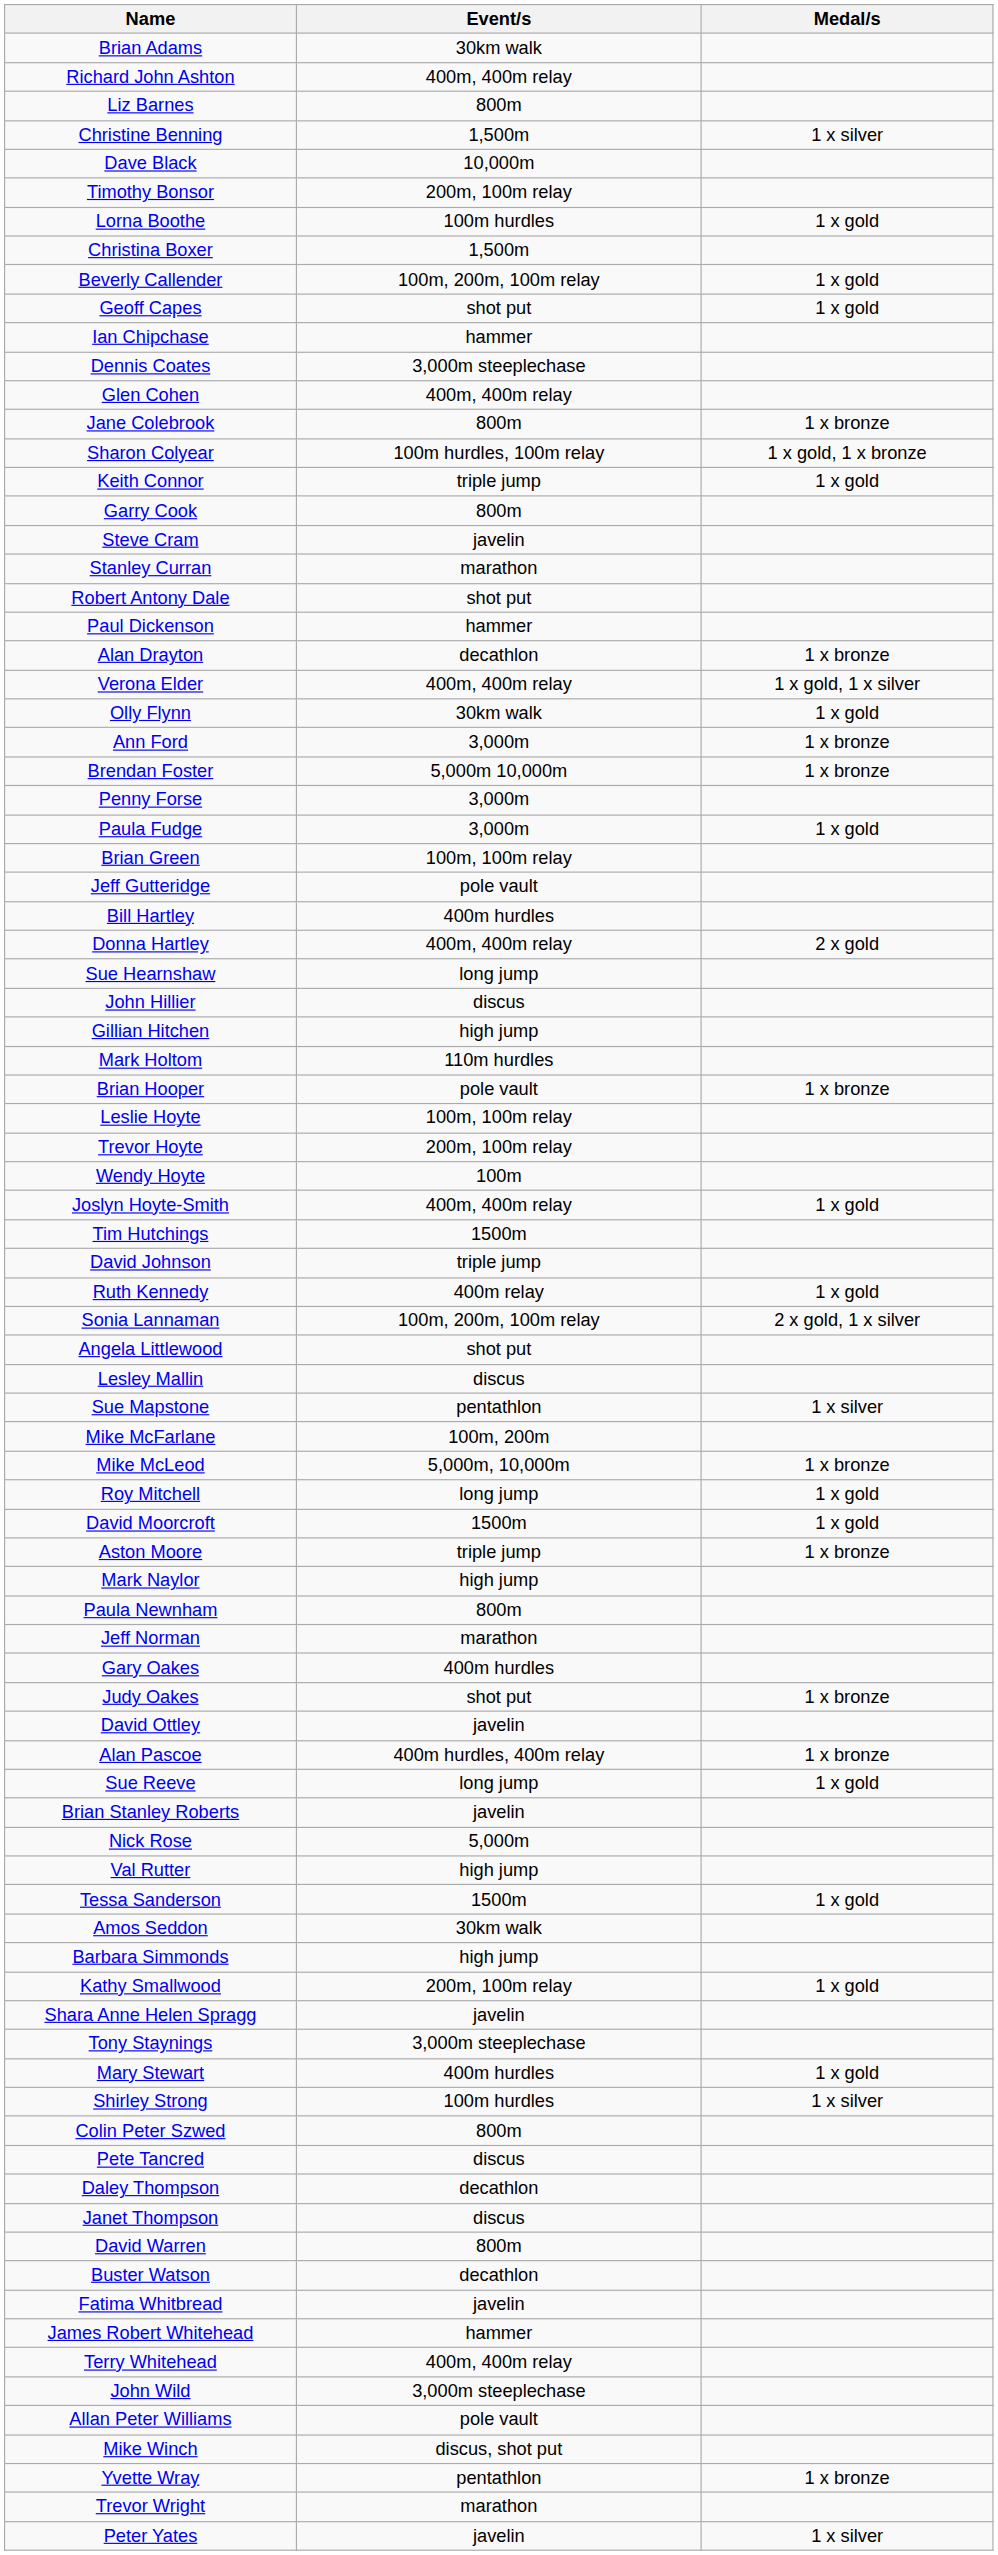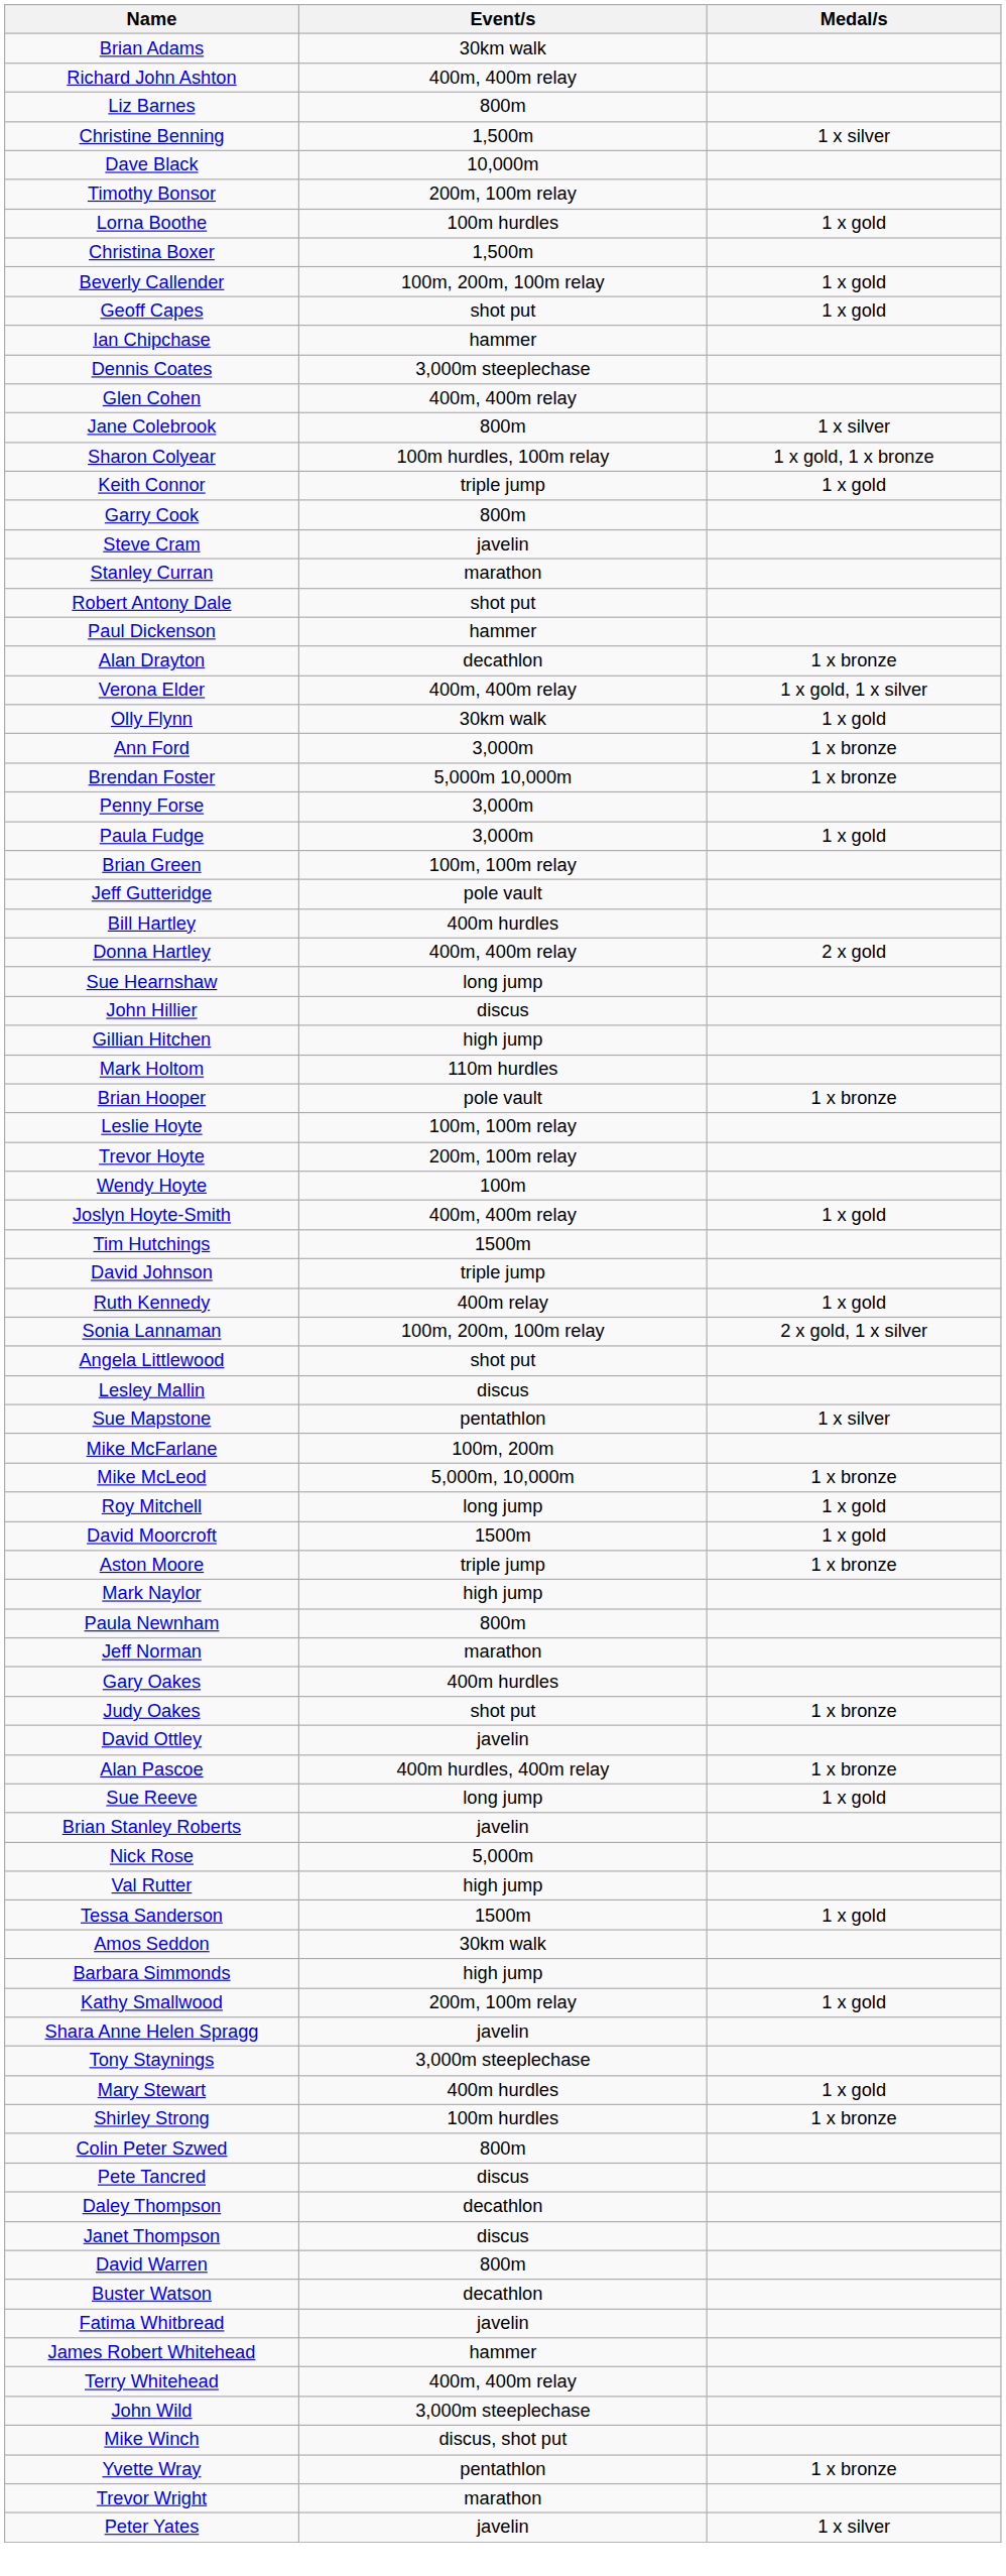 <table class="wikitable" style="text-align: center">
 <tr>
 <th width=250>Name</th>
 <th width=350>Event/s</th>
 <th width=250>Medal/s</th>
 </tr>
 <tr>
 <td><a href='#'>Brian Adams</a></td>
 <td>30km walk</td>
 <td></td>
 </tr>
 <tr>
 <td><a href='#'>Richard John Ashton</a></td>
 <td>400m, 400m relay</td>
 <td></td>
 </tr>
 <tr>
 <td><a href='#'>Liz Barnes</a></td>
 <td>800m</td>
 <td></td>
 </tr>
 <tr>
 <td><a href='#'>Christine Benning</a></td>
 <td>1,500m</td>
 <td>1 x silver</td>
 </tr>
 <tr>
 <td><a href='#'>Dave Black</a></td>
 <td>10,000m</td>
 <td></td>
 </tr>
 <tr>
 <td><a href='#'>Timothy Bonsor</a></td>
 <td>200m, 100m relay</td>
 <td></td>
 </tr>
 <tr>
 <td><a href='#'>Lorna Boothe</a></td>
 <td>100m hurdles</td>
 <td>1 x gold</td>
 </tr>
 <tr>
 <td><a href='#'>Christina Boxer</a></td>
 <td>1,500m</td>
 <td></td>
 </tr>
 <tr>
 <td><a href='#'>Beverly Callender</a></td>
 <td>100m, 200m, 100m relay</td>
 <td>1 x gold</td>
 </tr>
 <tr>
 <td><a href='#'>Geoff Capes</a></td>
 <td>shot put</td>
 <td>1 x gold</td>
 </tr>
 <tr>
 <td><a href='#'>Ian Chipchase</a></td>
 <td>hammer</td>
 <td></td>
 </tr>
 <tr>
 <td><a href='#'>Dennis Coates</a></td>
 <td>3,000m steeplechase</td>
 <td></td>
 </tr>
 <tr>
 <td><a href='#'>Glen Cohen</a></td>
 <td>400m, 400m relay</td>
 <td></td>
 </tr>
 <tr>
 <td><a href='#'>Jane Colebrook</a></td>
 <td>800m</td>
-<td>1 x bronze</td>
+<td>1 x silver</td>
 </tr>
 <tr>
 <td><a href='#'>Sharon Colyear</a></td>
 <td>100m hurdles, 100m relay</td>
 <td>1 x gold, 1 x bronze</td>
 </tr>
 <tr>
 <td><a href='#'>Keith Connor</a></td>
 <td>triple jump</td>
 <td>1 x gold</td>
 </tr>
 <tr>
 <td><a href='#'>Garry Cook</a></td>
 <td>800m</td>
 <td></td>
 </tr>
 <tr>
 <td><a href='#'>Steve Cram</a></td>
 <td>javelin</td>
 <td></td>
 </tr>
 <tr>
 <td><a href='#'>Stanley Curran</a></td>
 <td>marathon</td>
 <td></td>
 </tr>
 <tr>
 <td><a href='#'>Robert Antony Dale</a></td>
 <td>shot put</td>
 <td></td>
 </tr>
 <tr>
 <td><a href='#'>Paul Dickenson</a></td>
 <td>hammer</td>
 <td></td>
 </tr>
 <tr>
 <td><a href='#'>Alan Drayton</a></td>
 <td>decathlon</td>
 <td>1 x bronze</td>
 </tr>
 <tr>
 <td><a href='#'>Verona Elder</a></td>
 <td>400m, 400m relay</td>
 <td>1 x gold, 1 x silver</td>
 </tr>
 <tr>
 <td><a href='#'>Olly Flynn</a></td>
 <td>30km walk</td>
 <td>1 x gold</td>
 </tr>
 <tr>
 <td><a href='#'>Ann Ford</a></td>
 <td>3,000m</td>
 <td>1 x bronze</td>
 </tr>
 <tr>
 <td><a href='#'>Brendan Foster</a></td>
 <td>5,000m 10,000m</td>
 <td>1 x bronze</td>
 </tr>
 <tr>
 <td><a href='#'>Penny Forse</a></td>
 <td>3,000m</td>
 <td></td>
 </tr>
 <tr>
 <td><a href='#'>Paula Fudge</a></td>
 <td>3,000m</td>
 <td>1 x gold</td>
 </tr>
 <tr>
 <td><a href='#'>Brian Green</a></td>
 <td>100m, 100m relay</td>
 <td></td>
 </tr>
 <tr>
 <td><a href='#'>Jeff Gutteridge</a></td>
 <td>pole vault</td>
 <td></td>
 </tr>
 <tr>
 <td><a href='#'>Bill Hartley</a></td>
 <td>400m hurdles</td>
 <td></td>
 </tr>
 <tr>
 <td><a href='#'>Donna Hartley</a></td>
 <td>400m, 400m relay</td>
 <td>2 x gold</td>
 </tr>
 <tr>
 <td><a href='#'>Sue Hearnshaw</a></td>
 <td>long jump</td>
 <td></td>
 </tr>
 <tr>
 <td><a href='#'>John Hillier</a></td>
 <td>discus</td>
 <td></td>
 </tr>
 <tr>
 <td><a href='#'>Gillian Hitchen</a></td>
 <td>high jump</td>
 <td></td>
 </tr>
 <tr>
 <td><a href='#'>Mark Holtom</a></td>
 <td>110m hurdles</td>
 <td></td>
 </tr>
 <tr>
 <td><a href='#'>Brian Hooper</a></td>
 <td>pole vault</td>
 <td>1 x bronze</td>
 </tr>
 <tr>
 <td><a href='#'>Leslie Hoyte</a></td>
 <td>100m, 100m relay</td>
 <td></td>
 </tr>
 <tr>
 <td><a href='#'>Trevor Hoyte</a></td>
 <td>200m, 100m relay</td>
 <td></td>
 </tr>
 <tr>
 <td><a href='#'>Wendy Hoyte</a></td>
 <td>100m</td>
 <td></td>
 </tr>
 <tr>
 <td><a href='#'>Joslyn Hoyte-Smith</a></td>
 <td>400m, 400m relay</td>
 <td>1 x gold</td>
 </tr>
 <tr>
 <td><a href='#'>Tim Hutchings</a></td>
 <td>1500m</td>
 <td></td>
 </tr>
 <tr>
 <td><a href='#'>David Johnson</a></td>
 <td>triple jump</td>
 <td></td>
 </tr>
 <tr>
 <td><a href='#'>Ruth Kennedy</a></td>
 <td>400m relay</td>
 <td>1 x gold</td>
 </tr>
 <tr>
 <td><a href='#'>Sonia Lannaman</a></td>
 <td>100m, 200m, 100m relay</td>
 <td>2 x gold, 1 x silver</td>
 </tr>
 <tr>
 <td><a href='#'>Angela Littlewood</a></td>
 <td>shot put</td>
 <td></td>
 </tr>
 <tr>
 <td><a href='#'>Lesley Mallin</a></td>
 <td>discus</td>
 <td></td>
 </tr>
 <tr>
 <td><a href='#'>Sue Mapstone</a></td>
 <td>pentathlon</td>
 <td>1 x silver</td>
 </tr>
 <tr>
 <td><a href='#'>Mike McFarlane</a></td>
 <td>100m, 200m</td>
 <td></td>
 </tr>
 <tr>
 <td><a href='#'>Mike McLeod</a></td>
 <td>5,000m, 10,000m</td>
 <td>1 x bronze</td>
 </tr>
 <tr>
 <td><a href='#'>Roy Mitchell</a></td>
 <td>long jump</td>
 <td>1 x gold</td>
 </tr>
 <tr>
 <td><a href='#'>David Moorcroft</a></td>
 <td>1500m</td>
 <td>1 x gold</td>
 </tr>
 <tr>
 <td><a href='#'>Aston Moore</a></td>
 <td>triple jump</td>
 <td>1 x bronze</td>
 </tr>
 <tr>
 <td><a href='#'>Mark Naylor</a></td>
 <td>high jump</td>
 <td></td>
 </tr>
 <tr>
 <td><a href='#'>Paula Newnham</a></td>
 <td>800m</td>
 <td></td>
 </tr>
 <tr>
 <td><a href='#'>Jeff Norman</a></td>
 <td>marathon</td>
 <td></td>
 </tr>
 <tr>
 <td><a href='#'>Gary Oakes</a></td>
 <td>400m hurdles</td>
 <td></td>
 </tr>
 <tr>
 <td><a href='#'>Judy Oakes</a></td>
 <td>shot put</td>
 <td>1 x bronze</td>
 </tr>
 <tr>
 <td><a href='#'>David Ottley</a></td>
 <td>javelin</td>
 <td></td>
 </tr>
 <tr>
 <td><a href='#'>Alan Pascoe</a></td>
 <td>400m hurdles, 400m relay</td>
 <td>1 x bronze</td>
 </tr>
 <tr>
 <td><a href='#'>Sue Reeve</a></td>
 <td>long jump</td>
 <td>1 x gold</td>
 </tr>
 <tr>
 <td><a href='#'>Brian Stanley Roberts</a></td>
 <td>javelin</td>
 <td></td>
 </tr>
 <tr>
 <td><a href='#'>Nick Rose</a></td>
 <td>5,000m</td>
 <td></td>
 </tr>
 <tr>
 <td><a href='#'>Val Rutter</a></td>
 <td>high jump</td>
 <td></td>
 </tr>
 <tr>
 <td><a href='#'>Tessa Sanderson</a></td>
 <td>1500m</td>
 <td>1 x gold</td>
 </tr>
 <tr>
 <td><a href='#'>Amos Seddon</a></td>
 <td>30km walk</td>
 <td></td>
 </tr>
 <tr>
 <td><a href='#'>Barbara Simmonds</a></td>
 <td>high jump</td>
 <td></td>
 </tr>
 <tr>
 <td><a href='#'>Kathy Smallwood</a></td>
 <td>200m, 100m relay</td>
 <td>1 x gold</td>
 </tr>
 <tr>
 <td><a href='#'>Shara Anne Helen Spragg</a></td>
 <td>javelin</td>
 <td></td>
 </tr>
 <tr>
 <td><a href='#'>Tony Staynings</a></td>
 <td>3,000m steeplechase</td>
 <td></td>
 </tr>
 <tr>
 <td><a href='#'>Mary Stewart</a></td>
 <td>400m hurdles</td>
 <td>1 x gold</td>
 </tr>
 <tr>
 <td><a href='#'>Shirley Strong</a></td>
 <td>100m hurdles</td>
-<td>1 x silver</td>
+<td>1 x bronze</td>
 </tr>
 <tr>
 <td><a href='#'>Colin Peter Szwed</a></td>
 <td>800m</td>
 <td></td>
 </tr>
 <tr>
 <td><a href='#'>Pete Tancred</a></td>
 <td>discus</td>
 <td></td>
 </tr>
 <tr>
 <td><a href='#'>Daley Thompson</a></td>
 <td>decathlon</td>
 <td></td>
 </tr>
 <tr>
 <td><a href='#'>Janet Thompson</a></td>
 <td>discus</td>
 <td></td>
 </tr>
 <tr>
 <td><a href='#'>David Warren</a></td>
 <td>800m</td>
 <td></td>
 </tr>
 <tr>
 <td><a href='#'>Buster Watson</a></td>
 <td>decathlon</td>
 <td></td>
 </tr>
 <tr>
 <td><a href='#'>Fatima Whitbread</a></td>
 <td>javelin</td>
 <td></td>
 </tr>
 <tr>
 <td><a href='#'>James Robert Whitehead</a></td>
 <td>hammer</td>
 <td></td>
 </tr>
 <tr>
 <td><a href='#'>Terry Whitehead</a></td>
 <td>400m, 400m relay</td>
 <td></td>
 </tr>
 <tr>
 <td><a href='#'>John Wild</a></td>
 <td>3,000m steeplechase</td>
 <td></td>
 </tr>
 <tr>
-<td><a href='#'>Allan Peter Williams</a></td>
-<td>pole vault</td>
-<td></td>
-</tr>
-<tr>
 <td><a href='#'>Mike Winch</a></td>
 <td>discus, shot put</td>
 <td></td>
 </tr>
 <tr>
 <td><a href='#'>Yvette Wray</a></td>
 <td>pentathlon</td>
 <td>1 x bronze</td>
 </tr>
 <tr>
 <td><a href='#'>Trevor Wright</a></td>
 <td>marathon</td>
 <td></td>
 </tr>
 <tr>
 <td><a href='#'>Peter Yates</a></td>
 <td>javelin</td>
 <td>1 x silver</td>
 </tr>
 </table>
